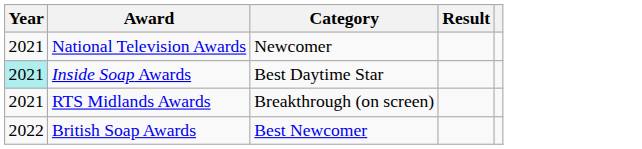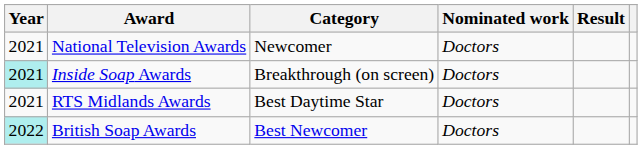 <table class="wikitable">
 <tr>
 <th>Year</th>
 <th>Award</th>
 <th>Category</th>
+<th>Nominated work</th>
 <th>Result</th>
 <th></th>
 </tr>
 <tr>
 <td>2021</td>
 <td><a href='#'>National Television Awards</a></td>
 <td>Newcomer</td>
+<td><em>Doctors</em></td>
 <td></td>
 <td align="center"></td>
 </tr>
 <tr>
 <td style="background: paleturquoise;">2021</td>
 <td><a href='#'><em>Inside Soap</em> Awards</a></td>
-<td>Best Daytime Star</td>
+<td>Breakthrough (on screen)</td>
+<td><em>Doctors</em></td>
 <td></td>
 <td align="center"></td>
 </tr>
 <tr>
 <td>2021</td>
 <td><a href='#'>RTS Midlands Awards</a></td>
-<td>Breakthrough (on screen)</td>
+<td>Best Daytime Star</td>
+<td><em>Doctors</em></td>
 <td></td>
 <td align="center"></td>
 </tr>
 <tr>
-<td>2022</td>
+<td style="background: paleturquoise;">2022</td>
 <td><a href='#'>British Soap Awards</a></td>
 <td><a href='#'>Best Newcomer</a></td>
+<td><em>Doctors</em></td>
 <td></td>
 <td align="center"></td>
 </tr>
 </table>
